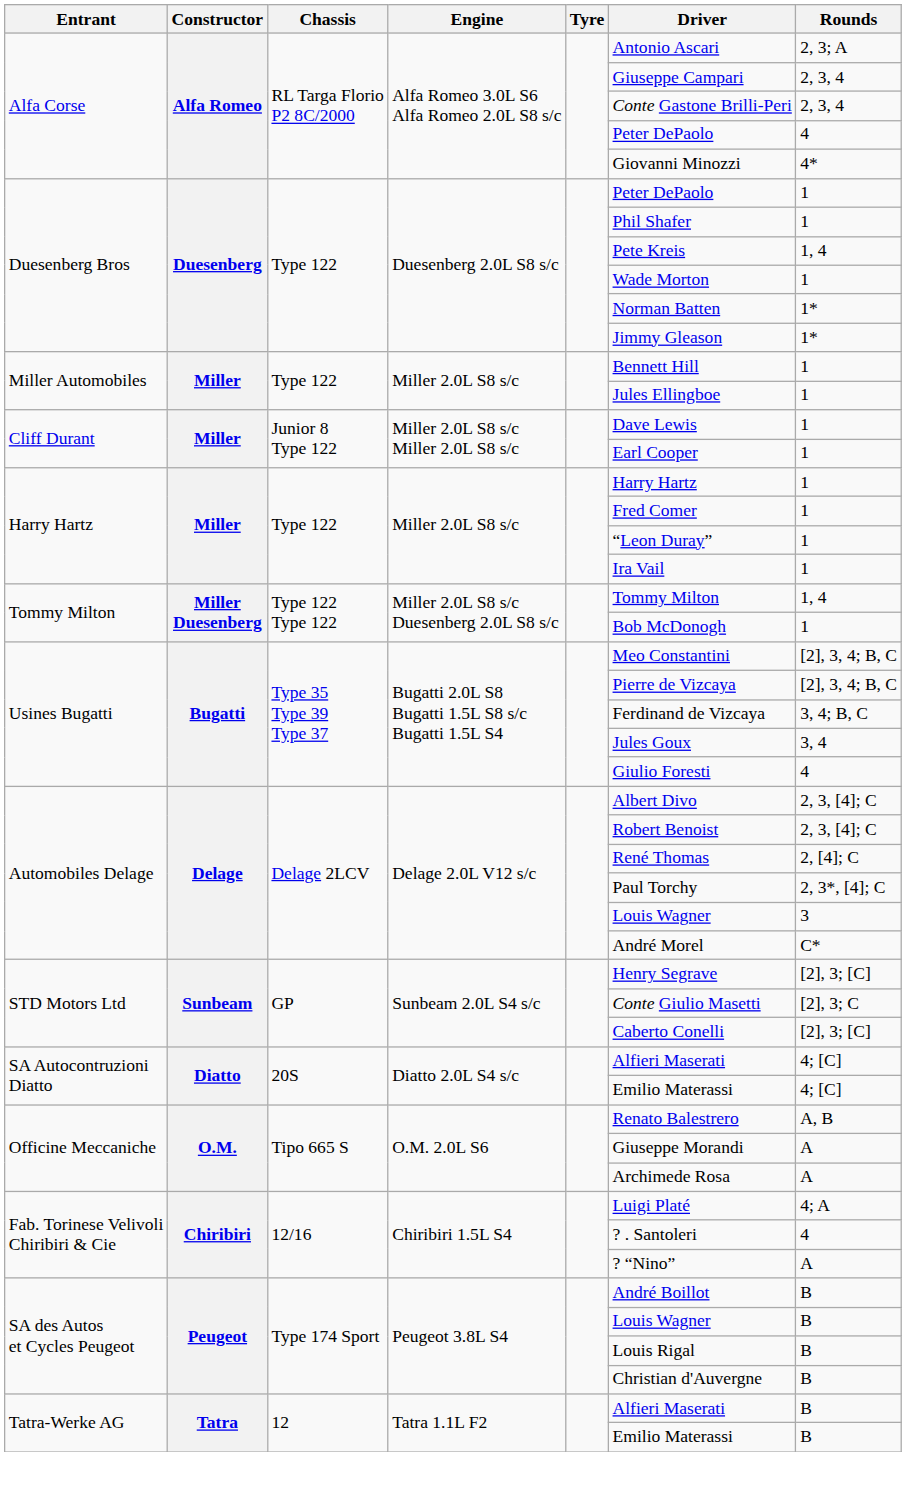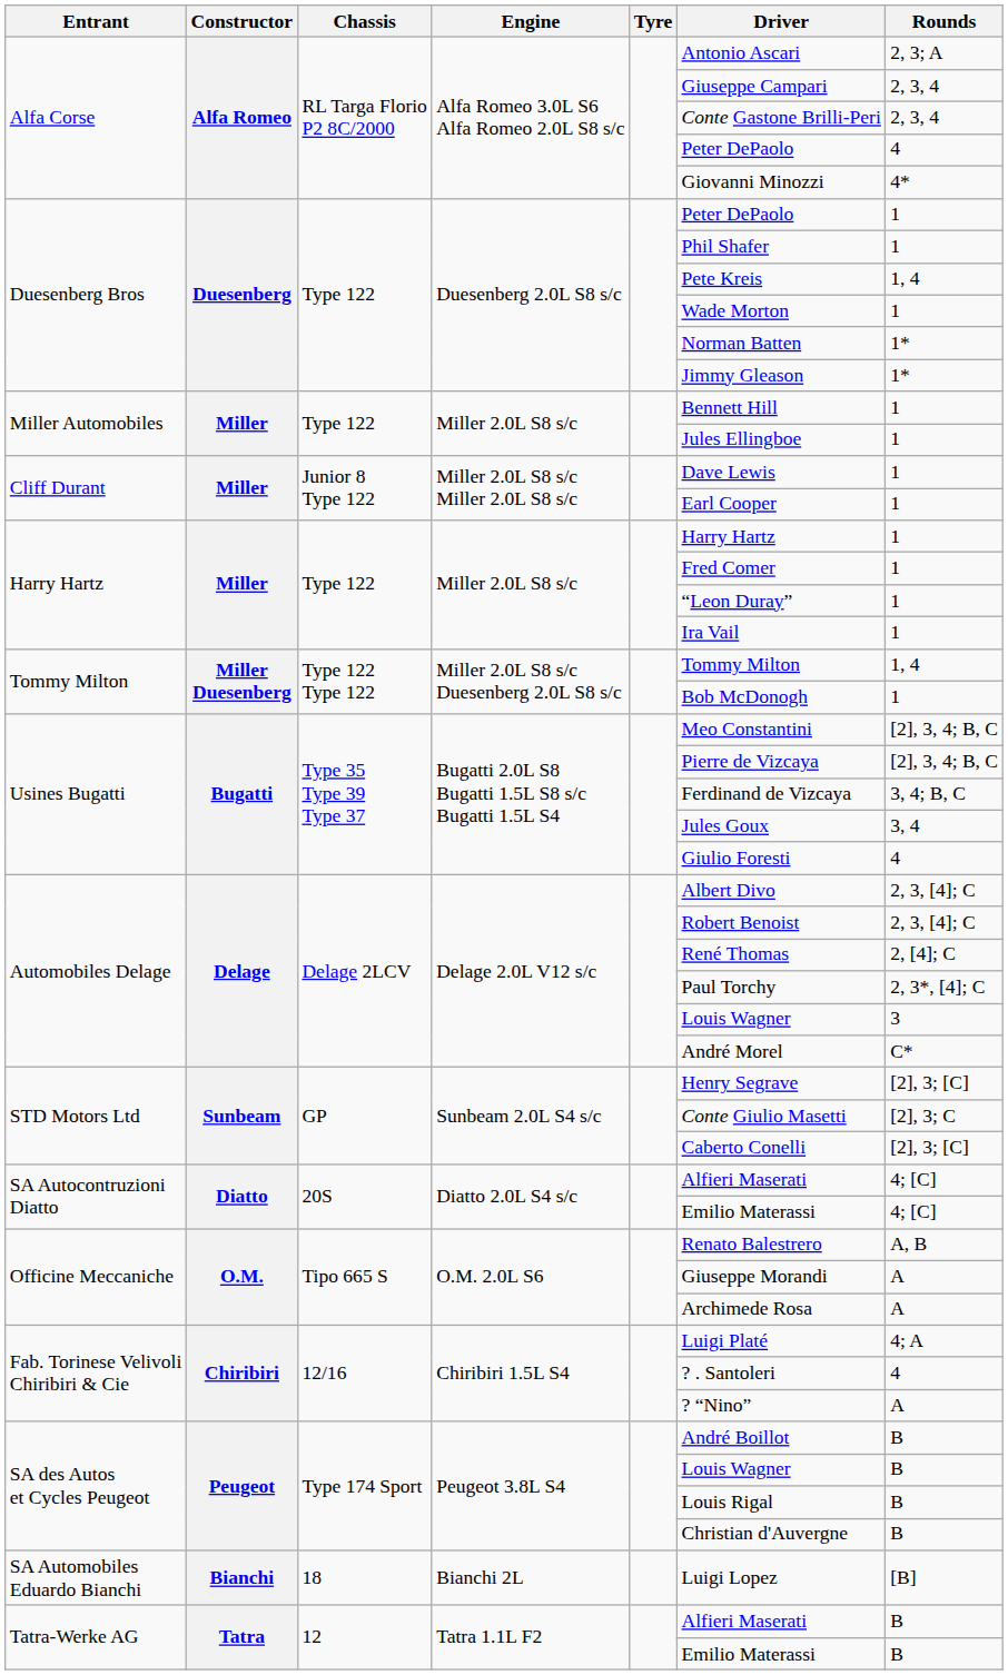 <table class="wikitable" style="font-size: 85%">
 <tr>
 <th>Entrant</th>
 <th>Constructor</th>
 <th>Chassis</th>
 <th>Engine</th>
 <th>Tyre</th>
 <th>Driver</th>
 <th>Rounds</th>
 </tr>
 <tr>
 <td rowspan="5"> <a href='#'>Alfa Corse</a></td>
 <th rowspan="5"><a href='#'>Alfa Romeo</a></th>
 <td rowspan="5">RL Targa Florio<br><a href='#'>P2 8C/2000</a></td>
 <td rowspan="5">Alfa Romeo 3.0L S6<br>Alfa Romeo 2.0L S8 s/c</td>
 <td rowspan="5"></td>
 <td> <a href='#'>Antonio Ascari</a></td>
 <td>2, 3; A</td>
 </tr>
 <tr>
 <td> <a href='#'>Giuseppe Campari</a></td>
 <td>2, 3, 4</td>
 </tr>
 <tr>
 <td> <em>Conte</em> <a href='#'>Gastone Brilli-Peri</a></td>
 <td>2, 3, 4</td>
 </tr>
 <tr>
 <td> <a href='#'>Peter DePaolo</a></td>
 <td>4</td>
 </tr>
 <tr>
 <td> Giovanni Minozzi</td>
 <td>4*</td>
 </tr>
 <tr>
 <td rowspan=6> Duesenberg Bros</td>
 <th rowspan=6><a href='#'>Duesenberg</a></th>
 <td rowspan=6>Type 122</td>
 <td rowspan=6>Duesenberg 2.0L S8 s/c</td>
 <td rowspan=6></td>
 <td> <a href='#'>Peter DePaolo</a></td>
 <td>1</td>
 </tr>
 <tr>
 <td> <a href='#'>Phil Shafer</a></td>
 <td>1</td>
 </tr>
 <tr>
 <td> <a href='#'>Pete Kreis</a></td>
 <td>1, 4</td>
 </tr>
 <tr>
 <td> <a href='#'>Wade Morton</a></td>
 <td>1</td>
 </tr>
 <tr>
 <td> <a href='#'>Norman Batten</a></td>
 <td>1*</td>
 </tr>
 <tr>
 <td> <a href='#'>Jimmy Gleason</a></td>
 <td>1*</td>
 </tr>
 <tr>
 <td rowspan=2> Miller Automobiles</td>
 <th rowspan=2><a href='#'>Miller</a></th>
 <td rowspan=2>Type 122</td>
 <td rowspan=2>Miller 2.0L S8 s/c</td>
 <td rowspan=2></td>
 <td> <a href='#'>Bennett Hill</a></td>
 <td>1</td>
 </tr>
 <tr>
 <td> <a href='#'>Jules Ellingboe</a></td>
 <td>1</td>
 </tr>
 <tr>
 <td rowspan=2> <a href='#'>Cliff Durant</a></td>
 <th rowspan=2><a href='#'>Miller</a></th>
 <td rowspan=2>Junior 8<br> Type 122</td>
 <td rowspan=2>Miller 2.0L S8 s/c<br> Miller 2.0L S8 s/c</td>
 <td rowspan=2></td>
 <td> <a href='#'>Dave Lewis</a></td>
 <td>1</td>
 </tr>
 <tr>
 <td> <a href='#'>Earl Cooper</a></td>
 <td>1</td>
 </tr>
 <tr>
 <td rowspan=4> Harry Hartz</td>
 <th rowspan=4><a href='#'>Miller</a></th>
 <td rowspan=4>Type 122</td>
 <td rowspan=4>Miller 2.0L S8 s/c</td>
 <td rowspan=4></td>
 <td> <a href='#'>Harry Hartz</a></td>
 <td>1</td>
 </tr>
 <tr>
 <td> <a href='#'>Fred Comer</a></td>
 <td>1</td>
 </tr>
 <tr>
 <td> “<a href='#'>Leon Duray</a>”</td>
 <td>1</td>
 </tr>
 <tr>
 <td> <a href='#'>Ira Vail</a></td>
 <td>1</td>
 </tr>
 <tr>
 <td rowspan=2> Tommy Milton</td>
 <th rowspan=2><a href='#'>Miller</a><br><a href='#'>Duesenberg</a></th>
 <td rowspan=2>Type 122<br>Type 122</td>
 <td rowspan=2>Miller 2.0L S8 s/c<br>Duesenberg 2.0L S8 s/c</td>
 <td rowspan=2></td>
 <td> <a href='#'>Tommy Milton</a></td>
 <td>1, 4</td>
 </tr>
 <tr>
 <td> <a href='#'>Bob McDonogh</a></td>
 <td>1</td>
 </tr>
 <tr>
 <td rowspan=5> Usines Bugatti</td>
 <th rowspan=5><a href='#'>Bugatti</a></th>
 <td rowspan=5><a href='#'>Type 35</a><br><a href='#'>Type 39</a> <br><a href='#'>Type 37</a></td>
 <td rowspan=5>Bugatti 2.0L S8<br>Bugatti 1.5L S8 s/c<br>Bugatti 1.5L S4</td>
 <td rowspan=5></td>
 <td> <a href='#'>Meo Constantini</a></td>
 <td>[2], 3, 4; B, C</td>
 </tr>
 <tr>
 <td> <a href='#'>Pierre de Vizcaya</a></td>
 <td>[2], 3, 4; B, C</td>
 </tr>
 <tr>
 <td> Ferdinand de Vizcaya</td>
 <td>3, 4; B, C</td>
 </tr>
 <tr>
 <td> <a href='#'>Jules Goux</a></td>
 <td>3, 4</td>
 </tr>
 <tr>
 <td> <a href='#'>Giulio Foresti</a></td>
 <td>4</td>
 </tr>
 <tr>
 <td rowspan=6> Automobiles Delage</td>
 <th rowspan=6><a href='#'>Delage</a></th>
 <td rowspan=6><a href='#'>Delage</a> 2LCV</td>
 <td rowspan=6>Delage 2.0L V12 s/c</td>
 <td rowspan=6></td>
 <td> <a href='#'>Albert Divo</a></td>
 <td>2, 3, [4]; C</td>
 </tr>
 <tr>
 <td> <a href='#'>Robert Benoist</a></td>
 <td>2, 3, [4]; C</td>
 </tr>
 <tr>
 <td> <a href='#'>René Thomas</a></td>
 <td>2, [4]; C</td>
 </tr>
 <tr>
 <td> Paul Torchy</td>
 <td>2, 3*, [4]; C</td>
 </tr>
 <tr>
 <td> <a href='#'>Louis Wagner</a></td>
 <td>3</td>
 </tr>
 <tr>
 <td> André Morel</td>
 <td>C*</td>
 </tr>
 <tr>
 <td rowspan=3> STD Motors Ltd<br></td>
 <th rowspan=3><a href='#'>Sunbeam</a></th>
 <td rowspan=3>GP</td>
 <td rowspan=3>Sunbeam 2.0L S4 s/c</td>
 <td rowspan=3></td>
 <td> <a href='#'>Henry Segrave</a></td>
 <td>[2], 3; [C]</td>
 </tr>
 <tr>
 <td> <em>Conte</em> <a href='#'>Giulio Masetti</a></td>
 <td>[2], 3; C</td>
 </tr>
 <tr>
 <td> <a href='#'>Caberto Conelli</a></td>
 <td>[2], 3; [C]</td>
 </tr>
 <tr>
 <td rowspan=2> SA Autocontruzioni<br>Diatto</td>
 <th rowspan=2><a href='#'>Diatto</a></th>
 <td rowspan=2>20S</td>
 <td rowspan=2>Diatto 2.0L S4 s/c</td>
 <td rowspan=2></td>
 <td> <a href='#'>Alfieri Maserati</a></td>
 <td>4; [C]</td>
 </tr>
 <tr>
 <td> Emilio Materassi</td>
 <td>4; [C]</td>
 </tr>
 <tr>
 <td rowspan=3> Officine Meccaniche</td>
 <th rowspan=3><a href='#'>O.M.</a></th>
 <td rowspan=3>Tipo 665 S</td>
 <td rowspan=3>O.M. 2.0L S6</td>
 <td rowspan=3></td>
 <td> <a href='#'>Renato Balestrero</a></td>
 <td>A, B</td>
 </tr>
 <tr>
 <td> Giuseppe Morandi</td>
 <td>A</td>
 </tr>
 <tr>
 <td> Archimede Rosa</td>
 <td>A</td>
 </tr>
 <tr>
 <td rowspan=3> Fab. Torinese Velivoli<br>Chiribiri & Cie</td>
 <th rowspan=3><a href='#'>Chiribiri</a></th>
 <td rowspan=3>12/16</td>
 <td rowspan=3>Chiribiri 1.5L S4</td>
 <td rowspan=3></td>
 <td> <a href='#'>Luigi Platé</a></td>
 <td>4; A</td>
 </tr>
 <tr>
 <td>? . Santoleri</td>
 <td>4</td>
 </tr>
 <tr>
 <td>? “Nino”</td>
 <td>A</td>
 </tr>
 <tr>
 <td rowspan=4> SA des Autos<br>et Cycles Peugeot</td>
 <th rowspan=4><a href='#'>Peugeot</a></th>
 <td rowspan=4>Type 174 Sport</td>
 <td rowspan=4>Peugeot 3.8L S4</td>
 <td rowspan=4></td>
 <td> <a href='#'>André Boillot</a></td>
 <td>B</td>
 </tr>
 <tr>
 <td> <a href='#'>Louis Wagner</a></td>
 <td>B</td>
 </tr>
 <tr>
 <td> Louis Rigal</td>
 <td>B</td>
 </tr>
 <tr>
 <td> Christian d'Auvergne</td>
 <td>B</td>
 </tr>
 <tr>
+<td> SA Automobiles<br>Eduardo Bianchi</td>
+<th><a href='#'>Bianchi</a></th>
+<td>18</td>
+<td>Bianchi 2L</td>
+<td></td>
+<td> Luigi Lopez</td>
+<td>[B]</td>
+</tr>
+<tr>
 <td rowspan=2> Tatra-Werke AG</td>
 <th rowspan=2><a href='#'>Tatra</a></th>
 <td rowspan=2>12</td>
 <td rowspan=2>Tatra 1.1L F2</td>
 <td rowspan=2></td>
 <td> <a href='#'>Alfieri Maserati</a></td>
 <td>B</td>
 </tr>
 <tr>
 <td> Emilio Materassi</td>
 <td>B</td>
 </tr>
 </table>
